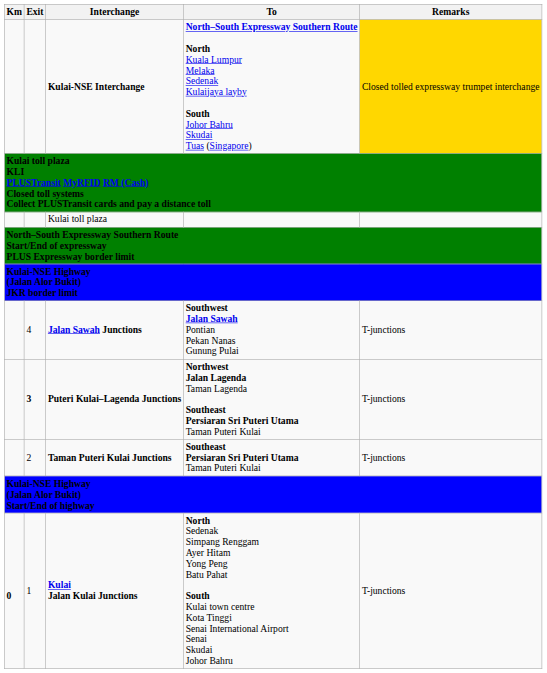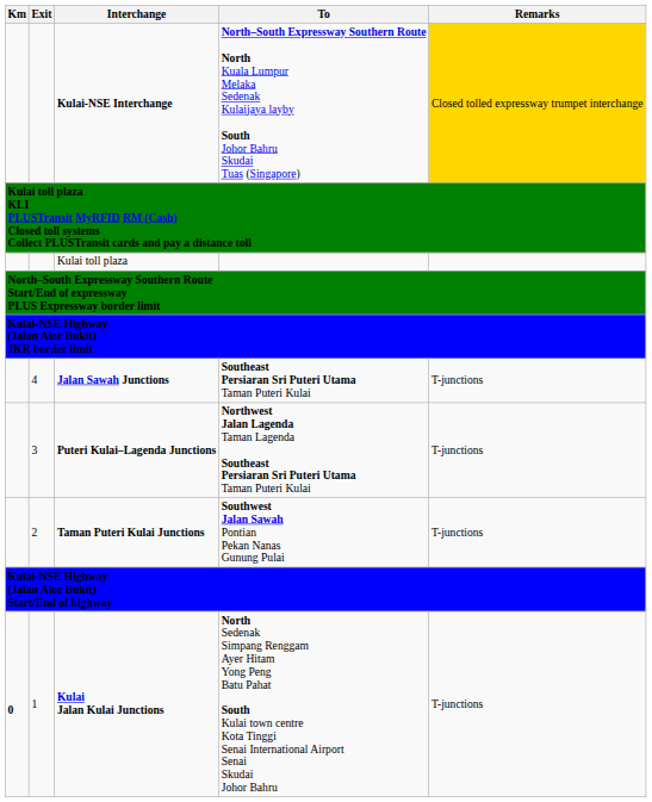 <table class="wikitable">
 <tr>
 <th>Km</th>
 <th>Exit</th>
 <th>Interchange</th>
 <th>To</th>
 <th>Remarks</th>
 </tr>
 <tr>
 <td></td>
 <td></td>
 <td><strong>Kulai-NSE Interchange</strong></td>
 <td>  <strong><a href='#'>North–South Expressway Southern Route</a></strong><br><br><strong>North</strong><br>  <a href='#'>Kuala Lumpur</a><br>  <a href='#'>Melaka</a><br>  <a href='#'>Sedenak</a><br> <a href='#'>Kulaijaya layby</a><br><br><strong>South</strong><br>   <a href='#'>Johor Bahru</a><br> <a href='#'>Skudai</a><br>  <a href='#'>Tuas</a> (<a href='#'>Singapore</a>)</td>
 <td style="background: gold;">Closed tolled expressway trumpet interchange</td>
 </tr>
 <tr>
 <td style="width:600px" colspan="6" style="text-align:center" bgcolor="green"><strong><span>Kulai toll plaza<br>KLI<br><a href='#'><span>PLUSTransit</span></a>  <a href='#'><span>My</span><span>RFID</span></a>    <a href='#'><span>RM (Cash)</span></a><br>Closed toll systems<br>Collect PLUSTransit cards and pay a distance toll</span></strong></td>
 </tr>
 <tr>
 <td></td>
 <td></td>
 <td> Kulai toll plaza</td>
 <td>  </td>
 <td></td>
 </tr>
 <tr>
 <td style="width:600px" colspan="6" style="text-align:center" bgcolor="green"><strong><span>  North–South Expressway Southern Route<br>Start/End of expressway<br>PLUS Expressway border limit</span></strong></td>
 </tr>
 <tr>
 <td style="width:600px" colspan="6" style="text-align:center" bgcolor="blue"><strong><span> Kulai-NSE Highway<br>(Jalan Alor Bukit)<br>JKR border limit</span></strong></td>
 </tr>
 <tr>
 <td></td>
 <td>4</td>
 <td><strong><a href='#'>Jalan Sawah</a> Junctions</strong></td>
-<td><strong>Southwest</strong><br> <strong><a href='#'>Jalan Sawah</a></strong><br>Pontian<br>Pekan Nanas<br>Gunung Pulai</td>
+<td><strong>Southeast</strong><br><strong>Persiaran Sri Puteri Utama</strong><br>Taman Puteri Kulai</td>
 <td>T-junctions</td>
 </tr>
 <tr>
 <td></td>
-<td><strong>3</strong></td>
+<td>3</td>
 <td><strong>Puteri Kulai–Lagenda Junctions</strong></td>
 <td><strong>Northwest</strong><br><strong>Jalan Lagenda</strong><br>Taman Lagenda<br><br><strong>Southeast</strong><br><strong>Persiaran Sri Puteri Utama</strong><br>Taman Puteri Kulai</td>
 <td>T-junctions</td>
 </tr>
 <tr>
 <td></td>
 <td>2</td>
 <td><strong>Taman Puteri Kulai Junctions</strong></td>
-<td><strong>Southeast</strong><br><strong>Persiaran Sri Puteri Utama</strong><br>Taman Puteri Kulai</td>
+<td><strong>Southwest</strong><br> <strong><a href='#'>Jalan Sawah</a></strong><br>Pontian<br>Pekan Nanas<br>Gunung Pulai</td>
 <td>T-junctions</td>
 </tr>
 <tr>
 <td style="width:600px" colspan="6" style="text-align:center" bgcolor="blue"><strong><span> Kulai-NSE Highway<br>(Jalan Alor Bukit)<br>Start/End of highway</span></strong></td>
 </tr>
 <tr>
 <td><br><strong>0</strong></td>
 <td>1</td>
 <td><strong><a href='#'>Kulai</a></strong><br><strong>Jalan Kulai Junctions</strong></td>
 <td><strong>North</strong><br> Sedenak<br> Simpang Renggam<br> Ayer Hitam<br> Yong Peng<br> Batu Pahat<br><br><strong>South</strong><br> Kulai town centre<br> Kota Tinggi<br> Senai International Airport <br> Senai<br> Skudai<br> Johor Bahru</td>
 <td>T-junctions</td>
 </tr>
 </table>
